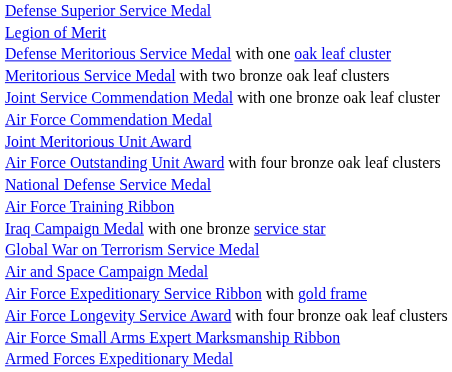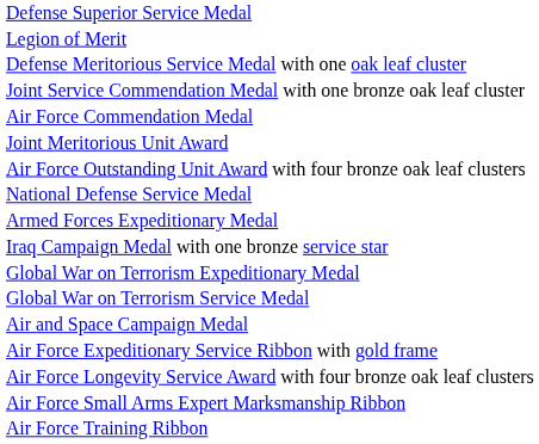 <table>
 <tr>
 <td></td>
 <td><a href='#'>Defense Superior Service Medal</a></td>
 </tr>
 <tr>
 <td></td>
 <td><a href='#'>Legion of Merit</a></td>
 </tr>
 <tr>
 <td></td>
 <td><a href='#'>Defense Meritorious Service Medal</a> with one <a href='#'>oak leaf cluster</a></td>
-</tr>
-<tr>
-<td></td>
-<td><a href='#'>Meritorious Service Medal</a> with two bronze oak leaf clusters</td>
 </tr>
 <tr>
 <td></td>
 <td><a href='#'>Joint Service Commendation Medal</a> with one bronze oak leaf cluster</td>
 </tr>
 <tr>
 <td></td>
 <td><a href='#'>Air Force Commendation Medal</a></td>
 </tr>
 <tr>
 <td></td>
 <td><a href='#'>Joint Meritorious Unit Award</a></td>
 </tr>
 <tr>
 <td></td>
 <td><a href='#'>Air Force Outstanding Unit Award</a> with four bronze oak leaf clusters</td>
 </tr>
 <tr>
 <td></td>
 <td><a href='#'>National Defense Service Medal</a></td>
 </tr>
 <tr>
 <td></td>
-<td><a href='#'>Air Force Training Ribbon</a></td>
+<td><a href='#'>Armed Forces Expeditionary Medal</a></td>
 </tr>
 <tr>
 <td></td>
 <td><a href='#'>Iraq Campaign Medal</a> with one bronze <a href='#'>service star</a></td>
+</tr>
+<tr>
+<td></td>
+<td><a href='#'>Global War on Terrorism Expeditionary Medal</a></td>
 </tr>
 <tr>
 <td></td>
 <td><a href='#'>Global War on Terrorism Service Medal</a></td>
 </tr>
 <tr>
 <td></td>
 <td><a href='#'>Air and Space Campaign Medal</a></td>
 </tr>
 <tr>
 <td></td>
 <td><a href='#'>Air Force Expeditionary Service Ribbon</a> with <a href='#'>gold frame</a></td>
 </tr>
 <tr>
 <td></td>
 <td><a href='#'>Air Force Longevity Service Award</a> with four bronze oak leaf clusters</td>
 </tr>
 <tr>
 <td></td>
 <td><a href='#'>Air Force Small Arms Expert Marksmanship Ribbon</a></td>
 </tr>
 <tr>
 <td></td>
-<td><a href='#'>Armed Forces Expeditionary Medal</a></td>
+<td><a href='#'>Air Force Training Ribbon</a></td>
 </tr>
 </table>
